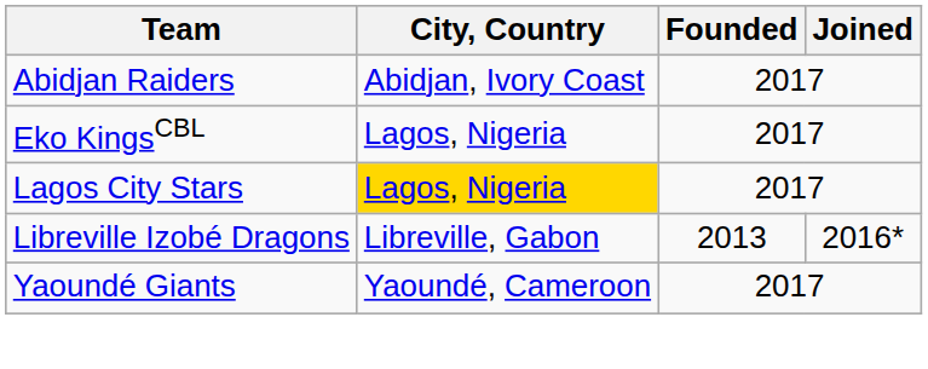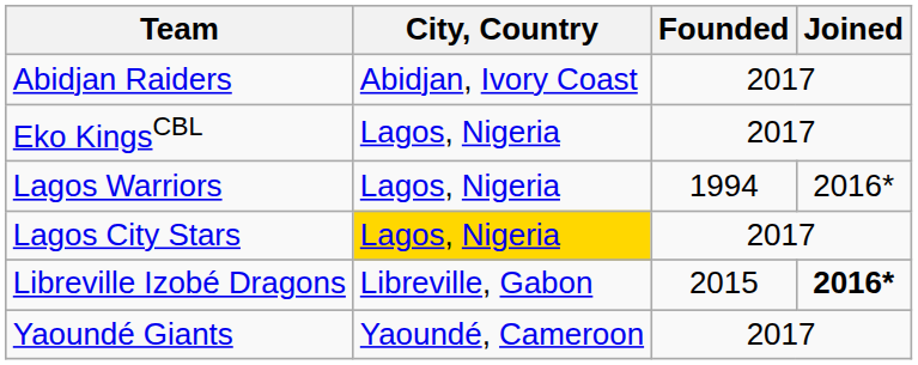 <table class="wikitable">
 <tr>
 <th>Team</th>
 <th>City, Country</th>
 <th>Founded</th>
 <th>Joined</th>
 </tr>
 <tr>
 <td> <a href='#'>Abidjan Raiders</a></td>
 <td><a href='#'>Abidjan</a>, <a href='#'>Ivory Coast</a></td>
 <td colspan="2" align=center>2017</td>
 </tr>
 <tr>
 <td> <a href='#'>Eko Kings</a><sup>CBL</sup></td>
 <td><a href='#'>Lagos</a>, <a href='#'>Nigeria</a></td>
 <td colspan="2" align=center>2017</td>
 </tr>
 <tr>
+<td> <a href='#'>Lagos Warriors</a></td>
+<td><a href='#'>Lagos</a>, <a href='#'>Nigeria</a></td>
+<td align=center>1994</td>
+<td align=center>2016*</td>
+</tr>
+<tr>
 <td> <a href='#'>Lagos City Stars</a></td>
 <td style="background: gold;"><a href='#'>Lagos</a>, <a href='#'>Nigeria</a></td>
 <td colspan="2" align=center>2017</td>
 </tr>
 <tr>
 <td> <a href='#'>Libreville Izobé Dragons</a></td>
 <td><a href='#'>Libreville</a>, <a href='#'>Gabon</a></td>
-<td align=center>2013</td>
-<td align=center>2016*</td>
+<td align=center>2015</td>
+<td align=center><strong>2016*</strong></td>
 </tr>
 <tr>
 <td> <a href='#'>Yaoundé Giants</a></td>
 <td><a href='#'>Yaoundé</a>, <a href='#'>Cameroon</a></td>
 <td colspan="2" align=center>2017</td>
 </tr>
 </table>
